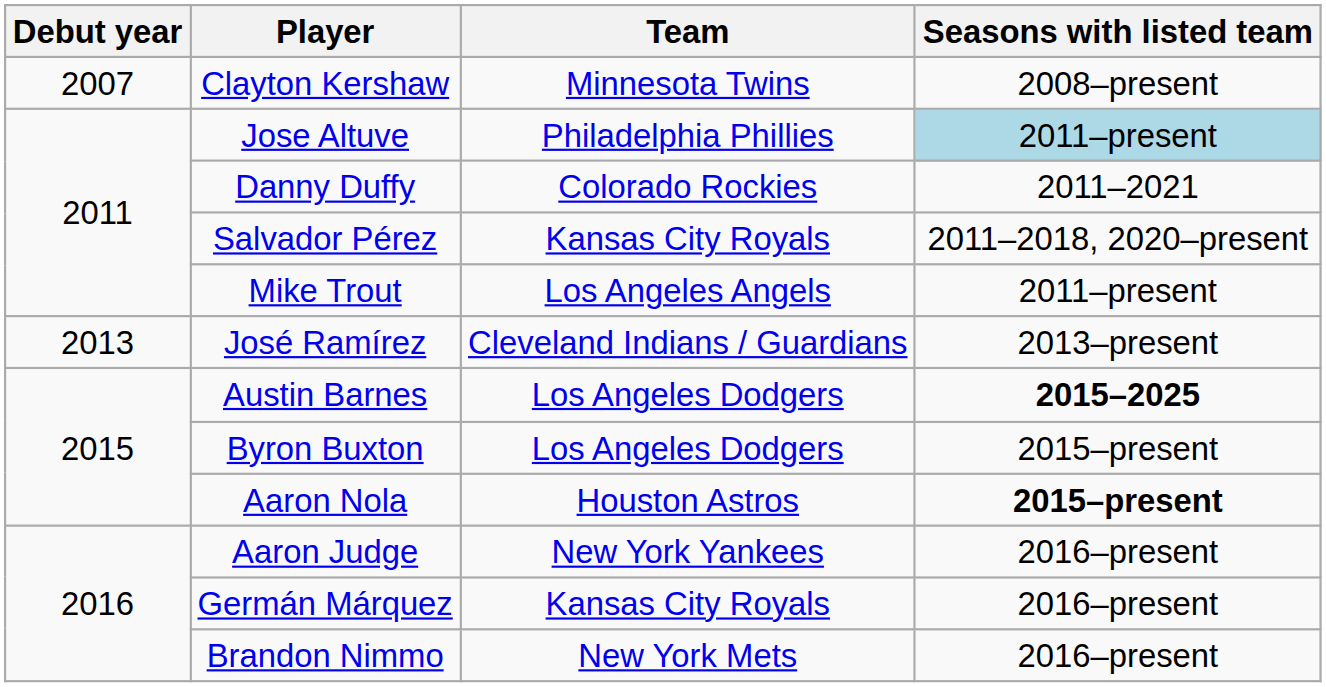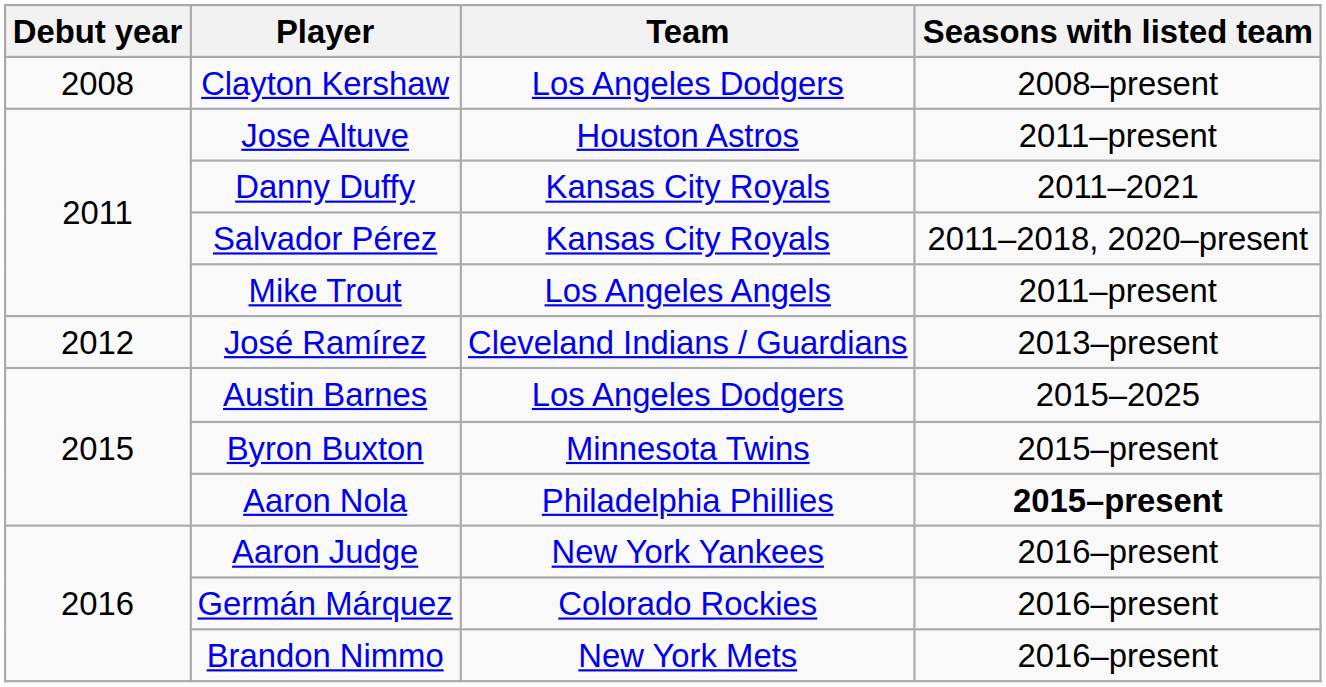 <table class="wikitable plainrowheaders" style="text-align:center; font-size: 95%;">
 <tr>
 <th scope="col">Debut year</th>
 <th scope="col">Player</th>
 <th scope="col">Team</th>
 <th scope="col">Seasons with listed team</th>
 </tr>
 <tr>
-<td>2007</td>
+<td>2008</td>
 <td><a href='#'>Clayton Kershaw</a></td>
-<td><a href='#'>Minnesota Twins</a></td>
+<td><a href='#'>Los Angeles Dodgers</a></td>
 <td>2008–present</td>
 </tr>
 <tr>
 <td rowspan=4>2011</td>
 <td><a href='#'>Jose Altuve</a></td>
-<td><a href='#'>Philadelphia Phillies</a></td>
-<td style="background: lightblue;">2011–present</td>
+<td><a href='#'>Houston Astros</a></td>
+<td>2011–present</td>
 </tr>
 <tr>
 <td><a href='#'>Danny Duffy</a></td>
-<td><a href='#'>Colorado Rockies</a></td>
+<td><a href='#'>Kansas City Royals</a></td>
 <td>2011–2021</td>
 </tr>
 <tr>
 <td><a href='#'>Salvador Pérez</a></td>
 <td><a href='#'>Kansas City Royals</a></td>
 <td>2011–2018, 2020–present</td>
 </tr>
 <tr>
 <td><a href='#'>Mike Trout</a></td>
 <td><a href='#'>Los Angeles Angels</a></td>
 <td>2011–present</td>
 </tr>
 <tr>
-<td rowspan=1>2013</td>
+<td rowspan=1>2012</td>
 <td><a href='#'>José Ramírez</a></td>
 <td><a href='#'>Cleveland Indians / Guardians</a></td>
 <td>2013–present</td>
 </tr>
 <tr>
 <td rowspan=3>2015</td>
 <td><a href='#'>Austin Barnes</a></td>
 <td><a href='#'>Los Angeles Dodgers</a></td>
-<td><strong>2015–2025</strong></td>
+<td>2015–2025</td>
 </tr>
 <tr>
 <td><a href='#'>Byron Buxton</a></td>
-<td><a href='#'>Los Angeles Dodgers</a></td>
+<td><a href='#'>Minnesota Twins</a></td>
 <td>2015–present</td>
 </tr>
 <tr>
 <td><a href='#'>Aaron Nola</a></td>
-<td><a href='#'>Houston Astros</a></td>
+<td><a href='#'>Philadelphia Phillies</a></td>
 <td><strong>2015–present</strong></td>
 </tr>
 <tr>
 <td rowspan=3>2016</td>
 <td><a href='#'>Aaron Judge</a></td>
 <td><a href='#'>New York Yankees</a></td>
 <td>2016–present</td>
 </tr>
 <tr>
 <td><a href='#'>Germán Márquez</a></td>
-<td><a href='#'>Kansas City Royals</a></td>
+<td><a href='#'>Colorado Rockies</a></td>
 <td>2016–present</td>
 </tr>
 <tr>
 <td><a href='#'>Brandon Nimmo</a></td>
 <td><a href='#'>New York Mets</a></td>
 <td>2016–present</td>
 </tr>
 </table>
